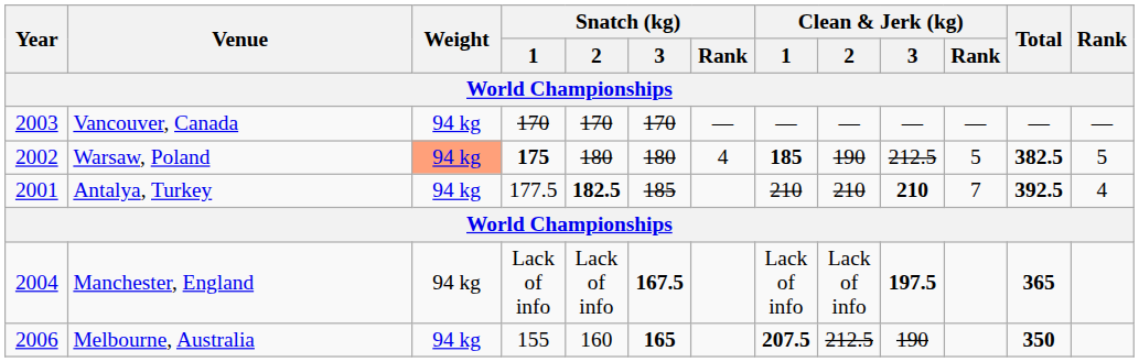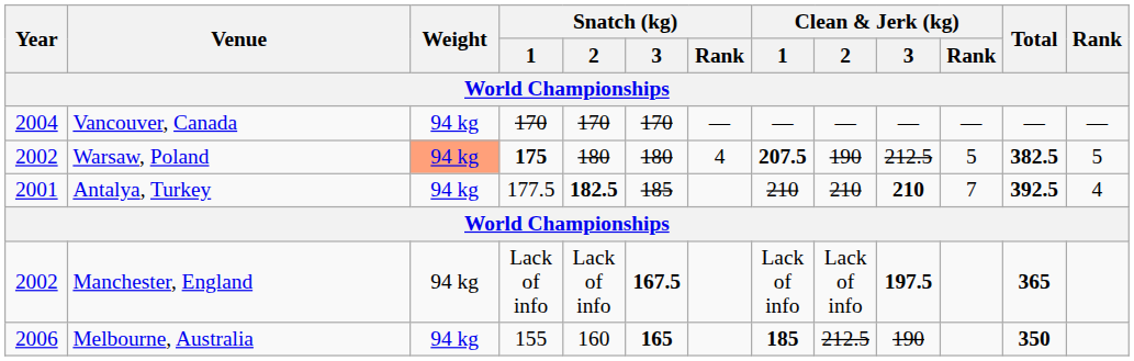 <table class = "wikitable" style="text-align:center;">
 <tr>
 <th rowspan=2 width=40>Year</th>
 <th rowspan=2 width=250>Venue</th>
 <th rowspan=2 width=60>Weight</th>
 <th colspan=4>Snatch (kg)</th>
 <th colspan=4>Clean & Jerk (kg)</th>
 <th rowspan=2 width=40>Total</th>
 <th rowspan=2 width=40>Rank</th>
 </tr>
 <tr>
 <th width=40>1</th>
 <th width=40>2</th>
 <th width=40>3</th>
 <th width=40>Rank</th>
 <th width=40>1</th>
 <th width=40>2</th>
 <th width=40>3</th>
 <th width=40>Rank</th>
 </tr>
 <tr>
 <th colspan=13><a href='#'>World Championships</a></th>
 </tr>
 <tr>
-<td><a href='#'>2003</a></td>
+<td><a href='#'>2004</a></td>
 <td align=left> <a href='#'>Vancouver</a>, <a href='#'>Canada</a></td>
 <td><a href='#'>94 kg</a></td>
 <td><s>170</s></td>
 <td><s>170</s></td>
 <td><s>170</s></td>
 <td>—</td>
 <td>—</td>
 <td>—</td>
 <td>—</td>
 <td>—</td>
 <td>—</td>
 <td>—</td>
 </tr>
 <tr>
 <td><a href='#'>2002</a></td>
 <td align=left> <a href='#'>Warsaw</a>, <a href='#'>Poland</a></td>
 <td style="background: lightsalmon;"><a href='#'>94 kg</a></td>
 <td><strong>175</strong></td>
 <td><s>180</s></td>
 <td><s>180</s></td>
 <td>4</td>
-<td><strong>185</strong></td>
+<td><strong>207.5</strong></td>
 <td><s>190</s></td>
 <td><s>212.5</s></td>
 <td>5</td>
 <td><strong>382.5</strong></td>
 <td>5</td>
 </tr>
 <tr>
 <td><a href='#'>2001</a></td>
 <td align=left> <a href='#'>Antalya</a>, <a href='#'>Turkey</a></td>
 <td><a href='#'>94 kg</a></td>
 <td>177.5</td>
 <td><strong>182.5</strong></td>
 <td><s>185</s></td>
 <td></td>
 <td><s>210</s></td>
 <td><s>210</s></td>
 <td><strong>210</strong></td>
 <td>7</td>
 <td><strong>392.5</strong></td>
 <td>4</td>
 </tr>
 <tr>
 <th colspan=13><a href='#'>World Championships</a></th>
 </tr>
 <tr>
-<td><a href='#'>2004</a></td>
+<td><a href='#'>2002</a></td>
 <td align=left> <a href='#'>Manchester</a>, <a href='#'>England</a></td>
 <td>94 kg</td>
 <td>Lack of info</td>
 <td>Lack of info</td>
 <td><strong>167.5</strong></td>
 <td></td>
 <td>Lack of info</td>
 <td>Lack of info</td>
 <td><strong>197.5</strong></td>
 <td></td>
 <td><strong>365</strong></td>
 <td></td>
 </tr>
 <tr>
 <td><a href='#'>2006</a></td>
 <td align=left> <a href='#'>Melbourne</a>, <a href='#'>Australia</a></td>
 <td><a href='#'>94 kg</a></td>
 <td>155</td>
 <td>160</td>
 <td><strong>165</strong></td>
 <td></td>
-<td><strong>207.5</strong></td>
+<td><strong>185</strong></td>
 <td><s>212.5</s></td>
 <td><s>190</s></td>
 <td></td>
 <td><strong>350</strong></td>
 <td></td>
 </tr>
 </table>
